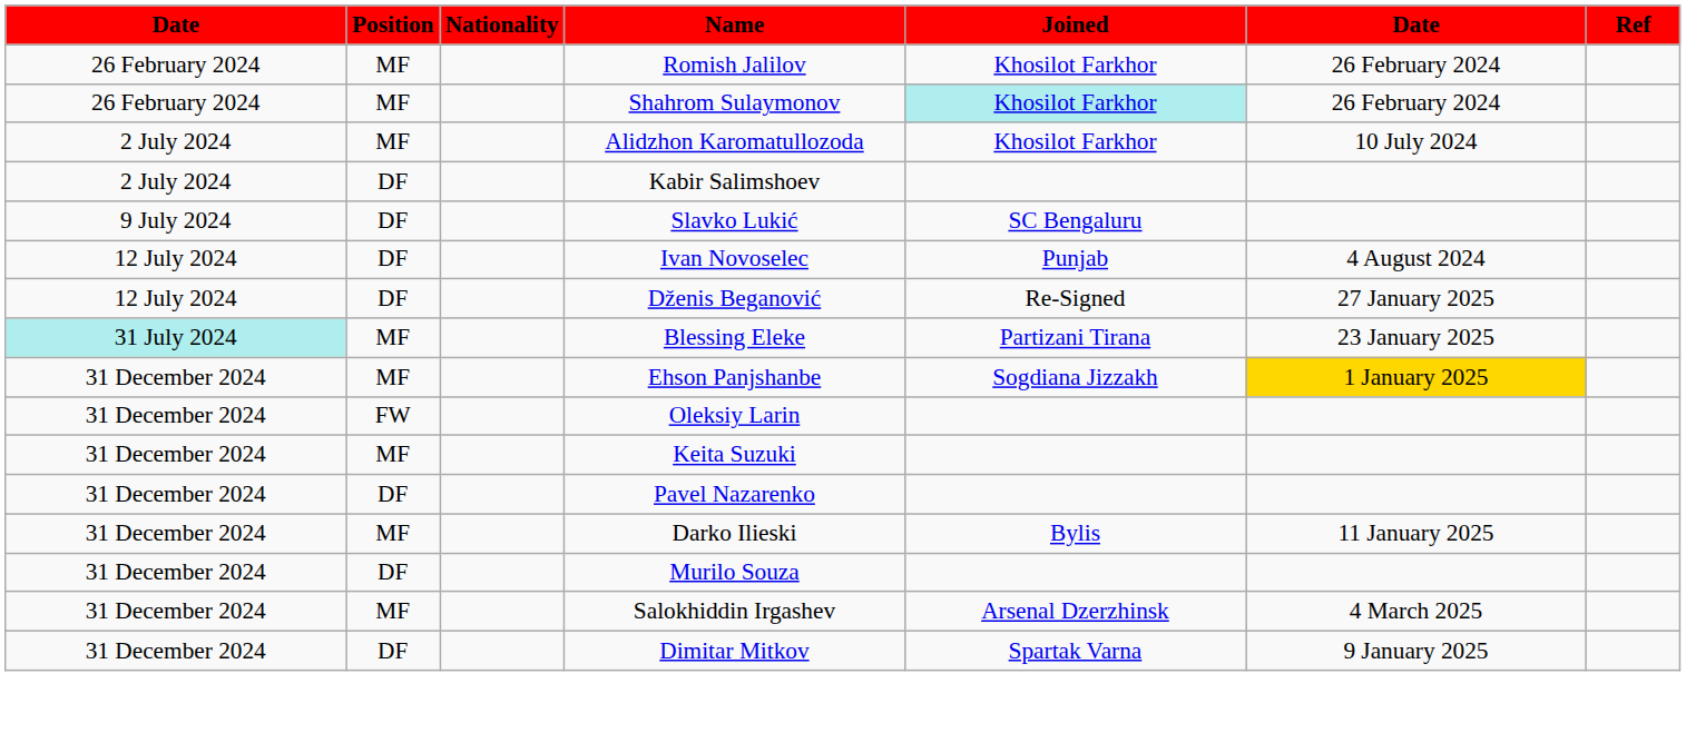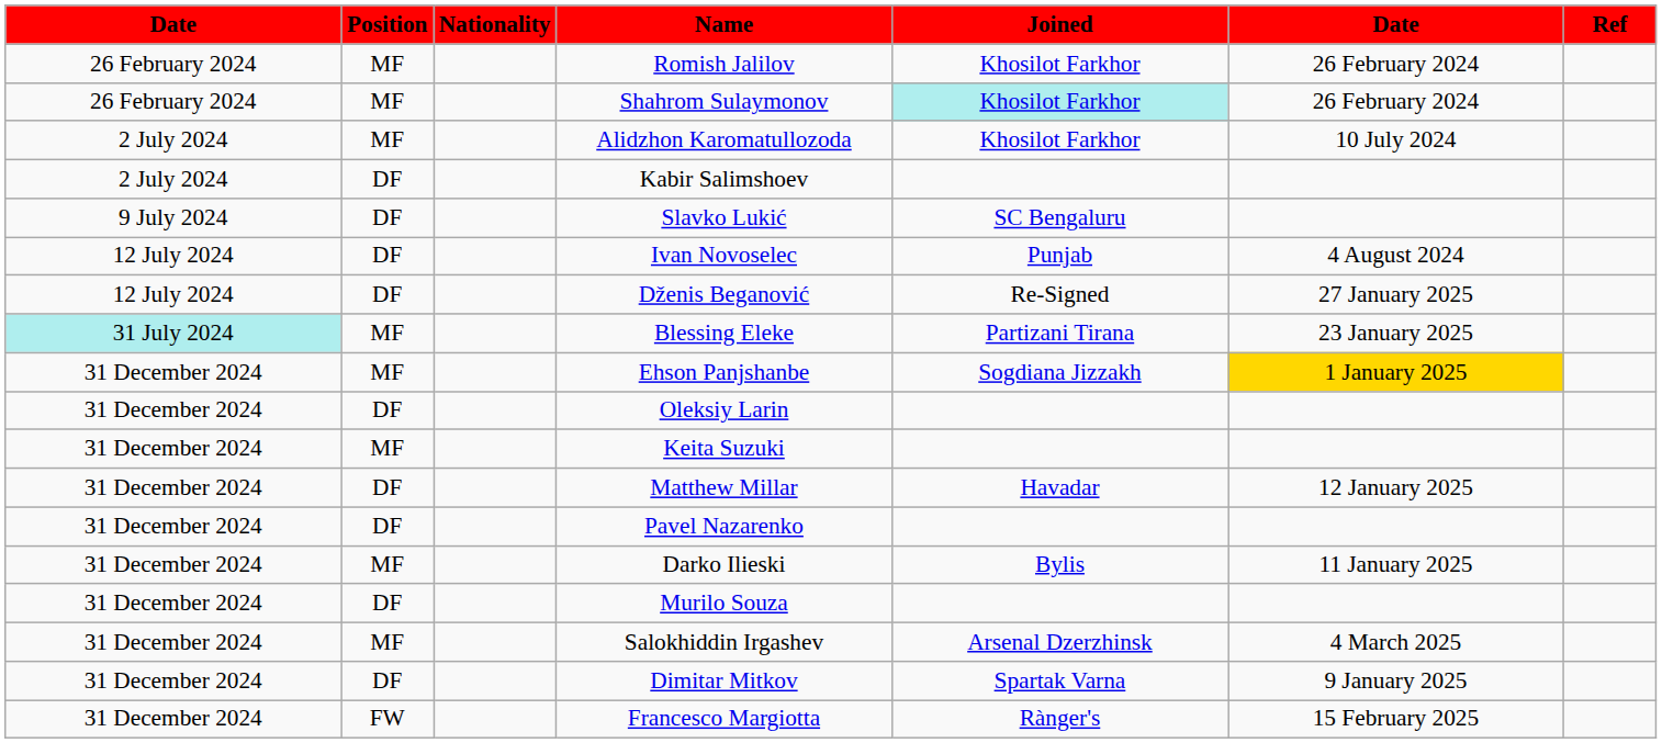 <table class="wikitable"  style="text-align:center; font-size:90%; ">
 <tr>
 <th style="background:#FF0000; color:#000000; width:200px;">Date</th>
 <th style="background:#FF0000; color:#000000; width:50px;">Position</th>
 <th style="background:#FF0000; color:#000000; width:50px;">Nationality</th>
 <th style="background:#FF0000; color:#000000; width:200px;">Name</th>
 <th style="background:#FF0000; color:#000000; width:200px;">Joined</th>
 <th style="background:#FF0000; color:#000000; width:200px;">Date</th>
 <th style="background:#FF0000; color:#000000; width:50px;">Ref</th>
 </tr>
 <tr>
 <td>26 February 2024</td>
 <td>MF</td>
 <td></td>
 <td><a href='#'>Romish Jalilov</a></td>
 <td><a href='#'>Khosilot Farkhor</a></td>
 <td>26 February 2024</td>
 <td></td>
 </tr>
 <tr>
 <td>26 February 2024</td>
 <td>MF</td>
 <td></td>
 <td><a href='#'>Shahrom Sulaymonov</a></td>
 <td style="background: paleturquoise;"><a href='#'>Khosilot Farkhor</a></td>
 <td>26 February 2024</td>
 <td></td>
 </tr>
 <tr>
 <td>2 July 2024</td>
 <td>MF</td>
 <td></td>
 <td><a href='#'>Alidzhon Karomatullozoda</a></td>
 <td><a href='#'>Khosilot Farkhor</a></td>
 <td>10 July 2024</td>
 <td></td>
 </tr>
 <tr>
 <td>2 July 2024</td>
 <td>DF</td>
 <td></td>
 <td>Kabir Salimshoev</td>
 <td></td>
 <td></td>
 <td></td>
 </tr>
 <tr>
 <td>9 July 2024</td>
 <td>DF</td>
 <td></td>
 <td><a href='#'>Slavko Lukić</a></td>
 <td><a href='#'>SC Bengaluru</a></td>
 <td></td>
 <td></td>
 </tr>
 <tr>
 <td>12 July 2024</td>
 <td>DF</td>
 <td></td>
 <td><a href='#'>Ivan Novoselec</a></td>
 <td><a href='#'>Punjab</a></td>
 <td>4 August 2024</td>
 <td></td>
 </tr>
 <tr>
 <td>12 July 2024</td>
 <td>DF</td>
 <td></td>
 <td><a href='#'>Dženis Beganović</a></td>
 <td>Re-Signed</td>
 <td>27 January 2025</td>
 <td></td>
 </tr>
 <tr>
 <td style="background: paleturquoise;">31 July 2024</td>
 <td>MF</td>
 <td></td>
 <td><a href='#'>Blessing Eleke</a></td>
 <td><a href='#'>Partizani Tirana</a></td>
 <td>23 January 2025</td>
 <td></td>
 </tr>
 <tr>
 <td>31 December 2024</td>
 <td>MF</td>
 <td></td>
 <td><a href='#'>Ehson Panjshanbe</a></td>
 <td><a href='#'>Sogdiana Jizzakh</a></td>
 <td style="background: gold;">1 January 2025</td>
 <td></td>
 </tr>
 <tr>
 <td>31 December 2024</td>
-<td>FW</td>
+<td>DF</td>
 <td></td>
 <td><a href='#'>Oleksiy Larin</a></td>
 <td></td>
 <td></td>
 <td></td>
 </tr>
 <tr>
 <td>31 December 2024</td>
 <td>MF</td>
 <td></td>
 <td><a href='#'>Keita Suzuki</a></td>
 <td></td>
 <td></td>
+<td></td>
+</tr>
+<tr>
+<td>31 December 2024</td>
+<td>DF</td>
+<td></td>
+<td><a href='#'>Matthew Millar</a></td>
+<td><a href='#'>Havadar</a></td>
+<td>12 January 2025</td>
 <td></td>
 </tr>
 <tr>
 <td>31 December 2024</td>
 <td>DF</td>
 <td></td>
 <td><a href='#'>Pavel Nazarenko</a></td>
 <td></td>
 <td></td>
 <td></td>
 </tr>
 <tr>
 <td>31 December 2024</td>
 <td>MF</td>
 <td></td>
 <td>Darko Ilieski</td>
 <td><a href='#'>Bylis</a></td>
 <td>11 January 2025</td>
 <td></td>
 </tr>
 <tr>
 <td>31 December 2024</td>
 <td>DF</td>
 <td></td>
 <td><a href='#'>Murilo Souza</a></td>
 <td></td>
 <td></td>
 <td></td>
 </tr>
 <tr>
 <td>31 December 2024</td>
 <td>MF</td>
 <td></td>
 <td>Salokhiddin Irgashev</td>
 <td><a href='#'>Arsenal Dzerzhinsk</a></td>
 <td>4 March 2025</td>
 <td></td>
 </tr>
 <tr>
 <td>31 December 2024</td>
 <td>DF</td>
 <td></td>
 <td><a href='#'>Dimitar Mitkov</a></td>
 <td><a href='#'>Spartak Varna</a></td>
 <td>9 January 2025</td>
 <td></td>
 </tr>
+<tr>
+<td>31 December 2024</td>
+<td>FW</td>
+<td></td>
+<td><a href='#'>Francesco Margiotta</a></td>
+<td><a href='#'>Rànger's</a></td>
+<td>15 February 2025</td>
+<td></td>
+</tr>
 </table>
